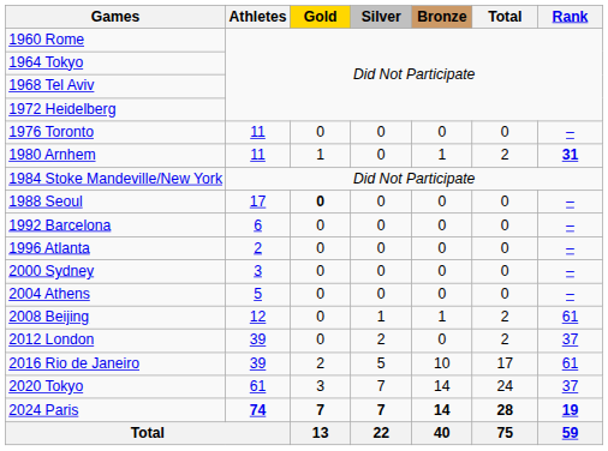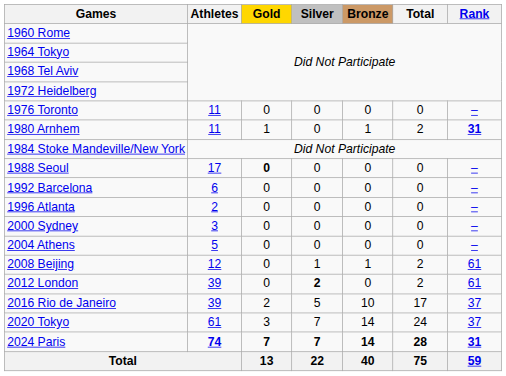 <table class="wikitable" style="text-align:center; font-size:100%;">
 <tr>
 <th>Games</th>
 <th>Athletes</th>
 <td style="background:gold; width:3.7em; font-weight:bold;">Gold</td>
 <td style="background:silver; width:3.7em; font-weight:bold;">Silver</td>
 <td style="background:#cc9966; width:3.7em; font-weight:bold;">Bronze</td>
 <th style="width:4em; font-weight:bold;">Total</th>
 <th style="width:4em; font-weight:bold;"><a href='#'>Rank</a></th>
 </tr>
 <tr>
 <td align=left> <a href='#'>1960 Rome</a></td>
 <td colspan=6 rowspan=4><em>Did Not Participate </em></td>
 </tr>
 <tr>
 <td align=left> <a href='#'>1964 Tokyo</a></td>
 </tr>
 <tr>
 <td align=left> <a href='#'>1968 Tel Aviv</a></td>
 </tr>
 <tr>
 <td align=left> <a href='#'>1972 Heidelberg</a></td>
 </tr>
 <tr>
 <td align=left> <a href='#'>1976 Toronto</a></td>
 <td><a href='#'>11</a></td>
 <td>0</td>
 <td>0</td>
 <td>0</td>
 <td>0</td>
 <td><a href='#'>–</a></td>
 </tr>
 <tr>
 <td align=left> <a href='#'>1980 Arnhem</a></td>
 <td><a href='#'>11</a></td>
 <td>1</td>
 <td>0</td>
 <td>1</td>
 <td>2</td>
 <td><strong><a href='#'>31</a></strong></td>
 </tr>
 <tr>
 <td align=left> <a href='#'>1984 Stoke Mandeville/New York</a></td>
 <td colspan=6><em>Did Not Participate </em></td>
 </tr>
 <tr>
 <td align=left> <a href='#'>1988 Seoul</a></td>
 <td><a href='#'>17</a></td>
 <td><strong>0</strong></td>
 <td>0</td>
 <td>0</td>
 <td>0</td>
 <td><a href='#'>–</a></td>
 </tr>
 <tr>
 <td align=left> <a href='#'>1992 Barcelona</a></td>
 <td><a href='#'>6</a></td>
 <td>0</td>
 <td>0</td>
 <td>0</td>
 <td>0</td>
 <td><a href='#'>–</a></td>
 </tr>
 <tr>
 <td align=left> <a href='#'>1996 Atlanta</a></td>
 <td><a href='#'>2</a></td>
 <td>0</td>
 <td>0</td>
 <td>0</td>
 <td>0</td>
 <td><a href='#'>–</a></td>
 </tr>
 <tr>
 <td align=left> <a href='#'>2000 Sydney</a></td>
 <td><a href='#'>3</a></td>
 <td>0</td>
 <td>0</td>
 <td>0</td>
 <td>0</td>
 <td><a href='#'>–</a></td>
 </tr>
 <tr>
 <td align=left> <a href='#'>2004 Athens</a></td>
 <td><a href='#'>5</a></td>
 <td>0</td>
 <td>0</td>
 <td>0</td>
 <td>0</td>
 <td><a href='#'>–</a></td>
 </tr>
 <tr>
 <td align=left> <a href='#'>2008 Beijing</a></td>
 <td><a href='#'>12</a></td>
 <td>0</td>
 <td>1</td>
 <td>1</td>
 <td>2</td>
 <td><a href='#'>61</a></td>
 </tr>
 <tr>
 <td align=left> <a href='#'>2012 London</a></td>
 <td><a href='#'>39</a></td>
 <td>0</td>
-<td>2</td>
+<td><strong>2</strong></td>
 <td>0</td>
 <td>2</td>
-<td><a href='#'>37</a></td>
+<td><a href='#'>61</a></td>
 </tr>
 <tr>
 <td align=left> <a href='#'>2016 Rio de Janeiro</a></td>
 <td><a href='#'>39</a></td>
 <td>2</td>
 <td>5</td>
 <td>10</td>
 <td>17</td>
-<td><a href='#'>61</a></td>
+<td><a href='#'>37</a></td>
 </tr>
 <tr>
 <td align=left> <a href='#'>2020 Tokyo</a></td>
 <td><a href='#'>61</a></td>
 <td>3</td>
 <td>7</td>
 <td>14</td>
 <td>24</td>
 <td><a href='#'>37</a></td>
 </tr>
 <tr>
 <td align=left> <a href='#'>2024 Paris</a></td>
 <td><strong><a href='#'>74</a></strong></td>
 <td><strong>7</strong></td>
 <td><strong>7</strong></td>
 <td><strong>14</strong></td>
 <td><strong>28</strong></td>
-<td><a href='#'><strong>19</strong></a></td>
+<td><strong><a href='#'>31</a></strong></td>
 </tr>
 <tr>
 <th colspan=2>Total</th>
 <th>13</th>
 <th>22</th>
 <th>40</th>
 <th>75</th>
 <th><a href='#'>59</a></th>
 </tr>
 </table>
